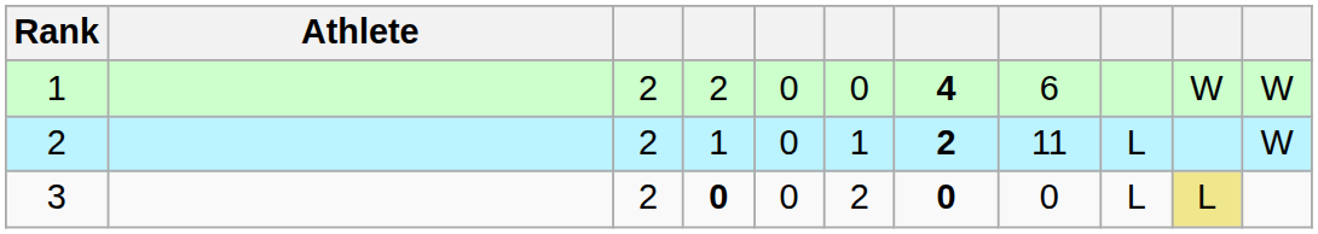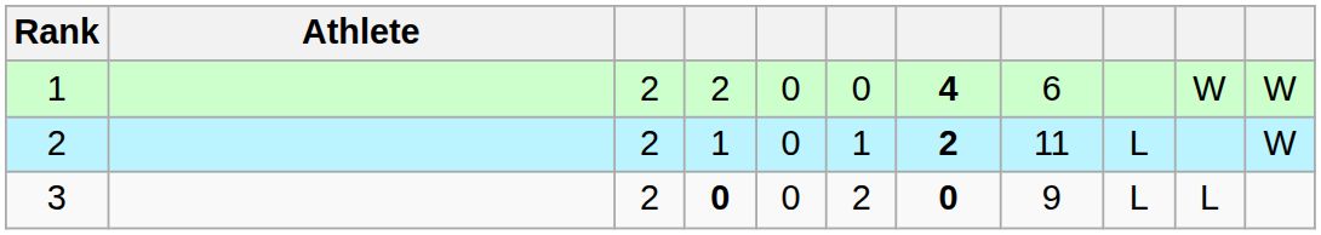 <table class="wikitable" style="text-align: center;">
 <tr>
 <th width=25>Rank</th>
 <th width=225>Athlete</th>
 <th width=25></th>
 <th width=25></th>
 <th width=25></th>
 <th width=25></th>
 <th width=40></th>
 <th width=40></th>
 <th width=25></th>
 <th width=25></th>
 <th width=25></th>
 </tr>
 <tr bgcolor=ccffcc>
 <td>1</td>
 <td align=left></td>
 <td>2</td>
 <td>2</td>
 <td>0</td>
 <td>0</td>
 <td><strong>4</strong></td>
 <td>6</td>
 <td></td>
 <td>W</td>
 <td>W</td>
 </tr>
 <tr bgcolor=bbf3ff>
 <td>2</td>
 <td align=left></td>
 <td>2</td>
 <td>1</td>
 <td>0</td>
 <td>1</td>
 <td><strong>2</strong></td>
 <td>11</td>
 <td>L</td>
 <td></td>
 <td>W</td>
 </tr>
 <tr>
 <td>3</td>
 <td align=left></td>
 <td>2</td>
 <td><strong>0</strong></td>
 <td>0</td>
 <td>2</td>
 <td><strong>0</strong></td>
-<td>0</td>
+<td>9</td>
 <td>L</td>
-<td style="background: khaki;">L</td>
+<td>L</td>
 <td></td>
 </tr>
 </table>
